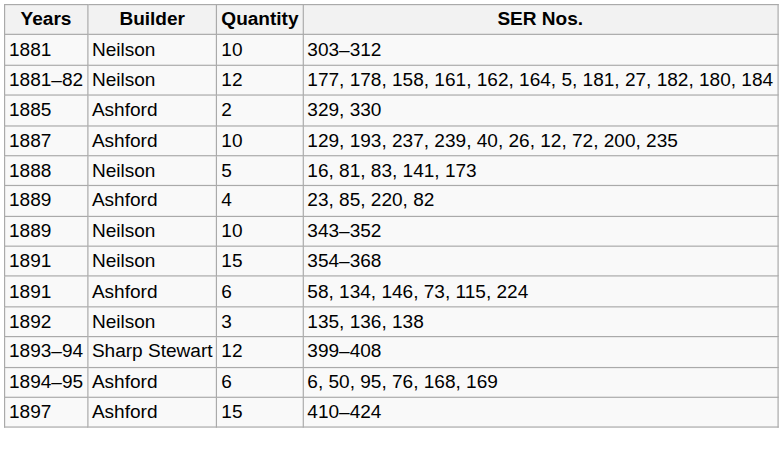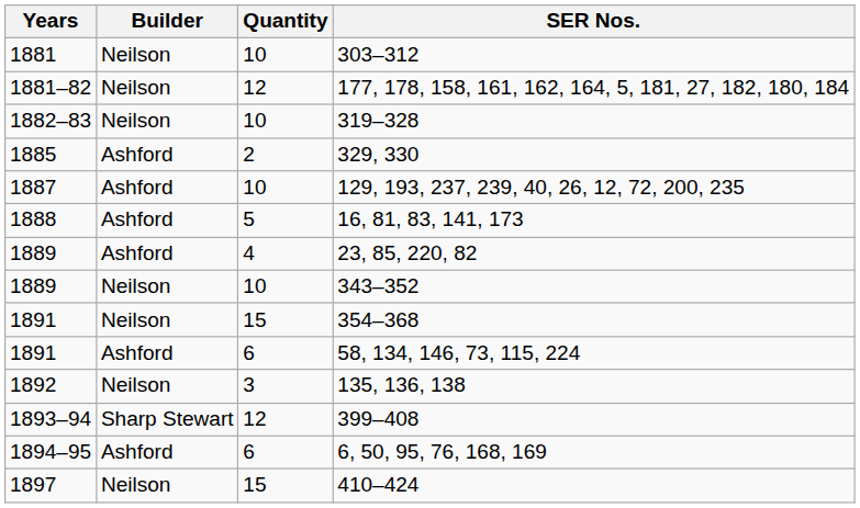 <table class=wikitable>
 <tr>
 <th>Years</th>
 <th>Builder</th>
 <th>Quantity</th>
 <th>SER Nos.</th>
 </tr>
 <tr>
 <td>1881</td>
 <td>Neilson</td>
 <td>10</td>
 <td>303–312</td>
 </tr>
 <tr>
 <td>1881–82</td>
 <td>Neilson</td>
 <td>12</td>
 <td>177, 178, 158, 161, 162, 164, 5, 181, 27, 182, 180, 184</td>
 </tr>
 <tr>
+<td>1882–83</td>
+<td>Neilson</td>
+<td>10</td>
+<td>319–328</td>
+</tr>
+<tr>
 <td>1885</td>
 <td>Ashford</td>
 <td>2</td>
 <td>329, 330</td>
 </tr>
 <tr>
 <td>1887</td>
 <td>Ashford</td>
 <td>10</td>
 <td>129, 193, 237, 239, 40, 26, 12, 72, 200, 235</td>
 </tr>
 <tr>
 <td>1888</td>
-<td>Neilson</td>
+<td>Ashford</td>
 <td>5</td>
 <td>16, 81, 83, 141, 173</td>
 </tr>
 <tr>
 <td>1889</td>
 <td>Ashford</td>
 <td>4</td>
 <td>23, 85, 220, 82</td>
 </tr>
 <tr>
 <td>1889</td>
 <td>Neilson</td>
 <td>10</td>
 <td>343–352</td>
 </tr>
 <tr>
 <td>1891</td>
 <td>Neilson</td>
 <td>15</td>
 <td>354–368</td>
 </tr>
 <tr>
 <td>1891</td>
 <td>Ashford</td>
 <td>6</td>
 <td>58, 134, 146, 73, 115, 224</td>
 </tr>
 <tr>
 <td>1892</td>
 <td>Neilson</td>
 <td>3</td>
 <td>135, 136, 138</td>
 </tr>
 <tr>
 <td>1893–94</td>
 <td>Sharp Stewart</td>
 <td>12</td>
 <td>399–408</td>
 </tr>
 <tr>
 <td>1894–95</td>
 <td>Ashford</td>
 <td>6</td>
 <td>6, 50, 95, 76, 168, 169</td>
 </tr>
 <tr>
 <td>1897</td>
-<td>Ashford</td>
+<td>Neilson</td>
 <td>15</td>
 <td>410–424</td>
 </tr>
 </table>
